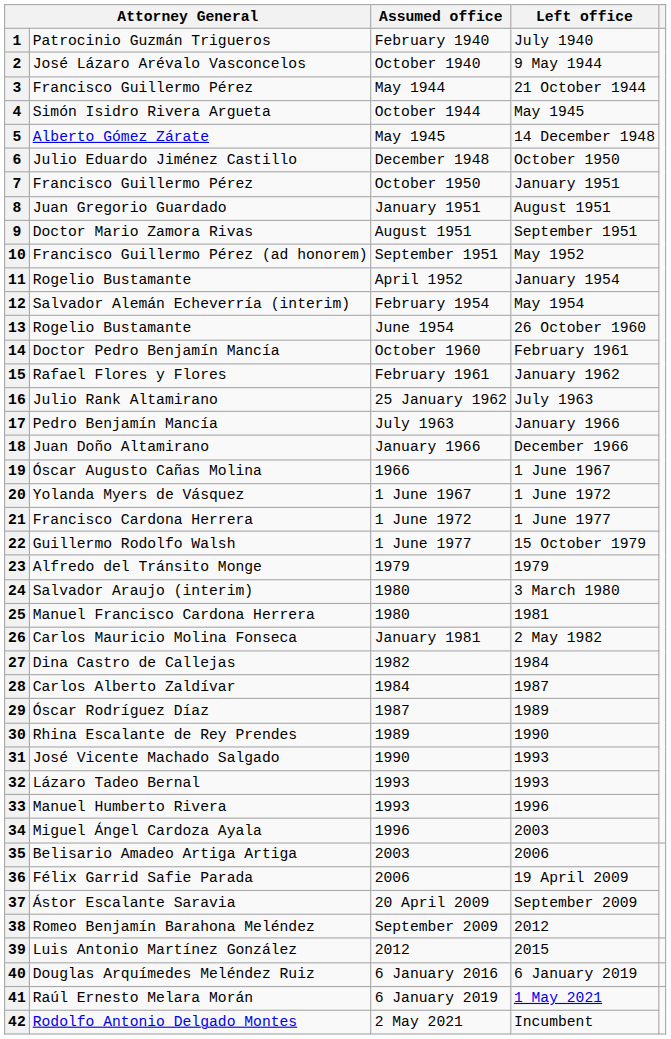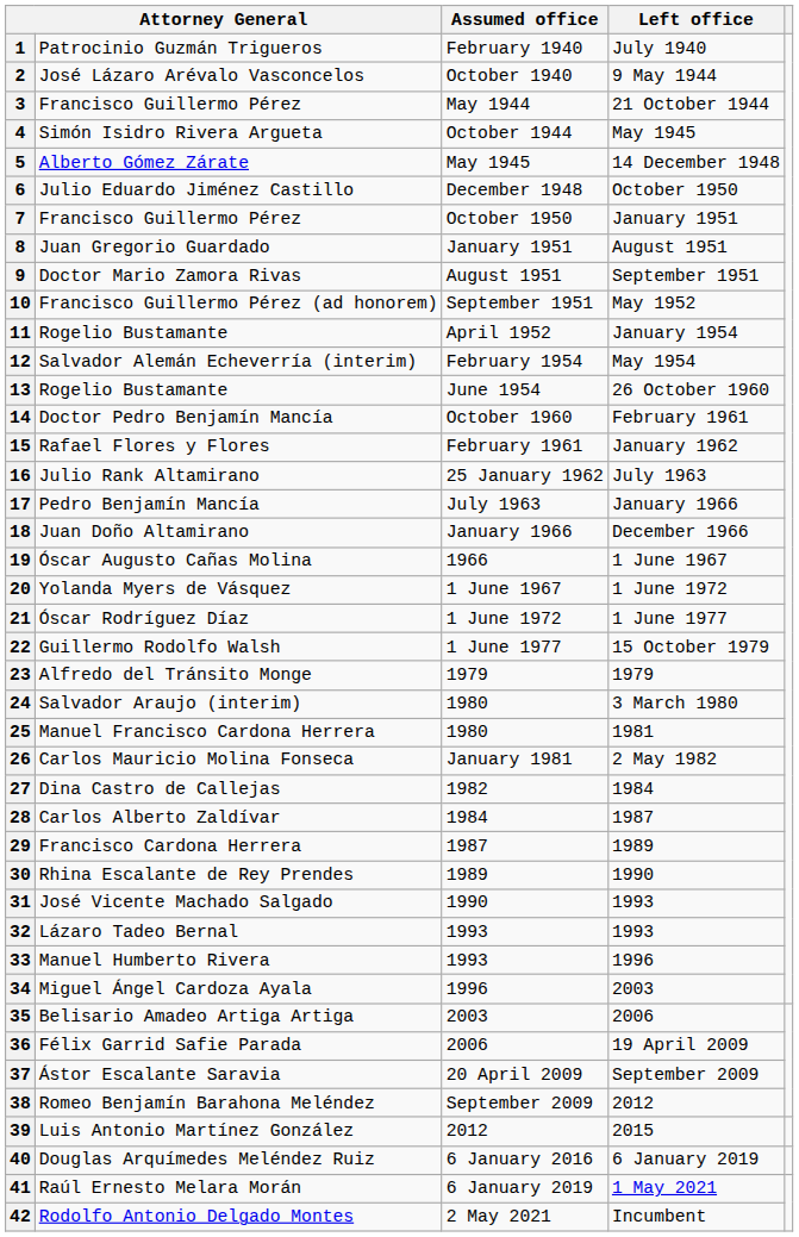 <table class="wikitable">
 <tr>
 <th colspan="2">Attorney General</th>
 <th>Assumed office</th>
 <th>Left office</th>
 <th></th>
 </tr>
 <tr>
 <th>1</th>
 <td>Patrocinio Guzmán Trigueros</td>
 <td>February 1940</td>
 <td>July 1940</td>
 <td rowspan="34"></td>
 </tr>
 <tr>
 <th>2</th>
 <td>José Lázaro Arévalo Vasconcelos</td>
 <td>October 1940</td>
 <td>9 May 1944</td>
 </tr>
 <tr>
 <th>3</th>
 <td>Francisco Guillermo Pérez</td>
 <td>May 1944</td>
 <td>21 October 1944</td>
 </tr>
 <tr>
 <th>4</th>
 <td>Simón Isidro Rivera Argueta</td>
 <td>October 1944</td>
 <td>May 1945</td>
 </tr>
 <tr>
 <th>5</th>
 <td><a href='#'>Alberto Gómez Zárate</a></td>
 <td>May 1945</td>
 <td>14 December 1948</td>
 </tr>
 <tr>
 <th>6</th>
 <td>Julio Eduardo Jiménez Castillo</td>
 <td>December 1948</td>
 <td>October 1950</td>
 </tr>
 <tr>
 <th>7</th>
 <td>Francisco Guillermo Pérez</td>
 <td>October 1950</td>
 <td>January 1951</td>
 </tr>
 <tr>
 <th>8</th>
 <td>Juan Gregorio Guardado</td>
 <td>January 1951</td>
 <td>August 1951</td>
 </tr>
 <tr>
 <th>9</th>
 <td>Doctor Mario Zamora Rivas</td>
 <td>August 1951</td>
 <td>September 1951</td>
 </tr>
 <tr>
 <th>10</th>
 <td>Francisco Guillermo Pérez (ad honorem)</td>
 <td>September 1951</td>
 <td>May 1952</td>
 </tr>
 <tr>
 <th>11</th>
 <td>Rogelio Bustamante</td>
 <td>April 1952</td>
 <td>January 1954</td>
 </tr>
 <tr>
 <th>12</th>
 <td>Salvador Alemán Echeverría (interim)</td>
 <td>February 1954</td>
 <td>May 1954</td>
 </tr>
 <tr>
 <th>13</th>
 <td>Rogelio Bustamante</td>
 <td>June 1954</td>
 <td>26 October 1960</td>
 </tr>
 <tr>
 <th>14</th>
 <td>Doctor Pedro Benjamín Mancía</td>
 <td>October 1960</td>
 <td>February 1961</td>
 </tr>
 <tr>
 <th>15</th>
 <td>Rafael Flores y Flores</td>
 <td>February 1961</td>
 <td>January 1962</td>
 </tr>
 <tr>
 <th>16</th>
 <td>Julio Rank Altamirano</td>
 <td>25 January 1962</td>
 <td>July 1963</td>
 </tr>
 <tr>
 <th>17</th>
 <td>Pedro Benjamín Mancía</td>
 <td>July 1963</td>
 <td>January 1966</td>
 </tr>
 <tr>
 <th>18</th>
 <td>Juan Doño Altamirano</td>
 <td>January 1966</td>
 <td>December 1966</td>
 </tr>
 <tr>
 <th>19</th>
 <td>Óscar Augusto Cañas Molina</td>
 <td>1966</td>
 <td>1 June 1967</td>
 </tr>
 <tr>
 <th>20</th>
 <td>Yolanda Myers de Vásquez</td>
 <td>1 June 1967</td>
 <td>1 June 1972</td>
 </tr>
 <tr>
 <th>21</th>
-<td>Francisco Cardona Herrera</td>
+<td>Óscar Rodríguez Díaz</td>
 <td>1 June 1972</td>
 <td>1 June 1977</td>
 </tr>
 <tr>
 <th>22</th>
 <td>Guillermo Rodolfo Walsh</td>
 <td>1 June 1977</td>
 <td>15 October 1979</td>
 </tr>
 <tr>
 <th>23</th>
 <td>Alfredo del Tránsito Monge</td>
 <td>1979</td>
 <td>1979</td>
 </tr>
 <tr>
 <th>24</th>
 <td>Salvador Araujo (interim)</td>
 <td>1980</td>
 <td>3 March 1980</td>
 </tr>
 <tr>
 <th>25</th>
 <td>Manuel Francisco Cardona Herrera</td>
 <td>1980</td>
 <td>1981</td>
 </tr>
 <tr>
 <th>26</th>
 <td>Carlos Mauricio Molina Fonseca</td>
 <td>January 1981</td>
 <td>2 May 1982</td>
 </tr>
 <tr>
 <th>27</th>
 <td>Dina Castro de Callejas</td>
 <td>1982</td>
 <td>1984</td>
 </tr>
 <tr>
 <th>28</th>
 <td>Carlos Alberto Zaldívar</td>
 <td>1984</td>
 <td>1987</td>
 </tr>
 <tr>
 <th>29</th>
-<td>Óscar Rodríguez Díaz</td>
+<td>Francisco Cardona Herrera</td>
 <td>1987</td>
 <td>1989</td>
 </tr>
 <tr>
 <th>30</th>
 <td>Rhina Escalante de Rey Prendes</td>
 <td>1989</td>
 <td>1990</td>
 </tr>
 <tr>
 <th>31</th>
 <td>José Vicente Machado Salgado</td>
 <td>1990</td>
 <td>1993</td>
 </tr>
 <tr>
 <th>32</th>
 <td>Lázaro Tadeo Bernal</td>
 <td>1993</td>
 <td>1993</td>
 </tr>
 <tr>
 <th>33</th>
 <td>Manuel Humberto Rivera</td>
 <td>1993</td>
 <td>1996</td>
 </tr>
 <tr>
 <th>34</th>
 <td>Miguel Ángel Cardoza Ayala</td>
 <td>1996</td>
 <td>2003</td>
 </tr>
 <tr>
 <th>35</th>
 <td>Belisario Amadeo Artiga Artiga</td>
 <td>2003</td>
 <td>2006</td>
 <td rowspan="4"></td>
 </tr>
 <tr>
 <th>36</th>
 <td>Félix Garrid Safie Parada</td>
 <td>2006</td>
 <td>19 April 2009</td>
 </tr>
 <tr>
 <th>37</th>
 <td>Ástor Escalante Saravia</td>
 <td>20 April 2009</td>
 <td>September 2009</td>
 </tr>
 <tr>
 <th>38</th>
 <td>Romeo Benjamín Barahona Meléndez</td>
 <td>September 2009</td>
 <td>2012</td>
 </tr>
 <tr>
 <th>39</th>
 <td>Luis Antonio Martínez González</td>
 <td>2012</td>
 <td>2015</td>
 <td></td>
 </tr>
 <tr>
 <th>40</th>
 <td>Douglas Arquímedes Meléndez Ruiz</td>
 <td>6 January 2016</td>
 <td>6 January 2019</td>
 <td></td>
 </tr>
 <tr>
 <th>41</th>
 <td>Raúl Ernesto Melara Morán</td>
 <td>6 January 2019</td>
 <td><a href='#'>1 May 2021</a></td>
 <td rowspan="2"></td>
 </tr>
 <tr>
 <th>42</th>
 <td><a href='#'>Rodolfo Antonio Delgado Montes</a></td>
 <td>2 May 2021</td>
 <td>Incumbent</td>
 </tr>
 </table>
